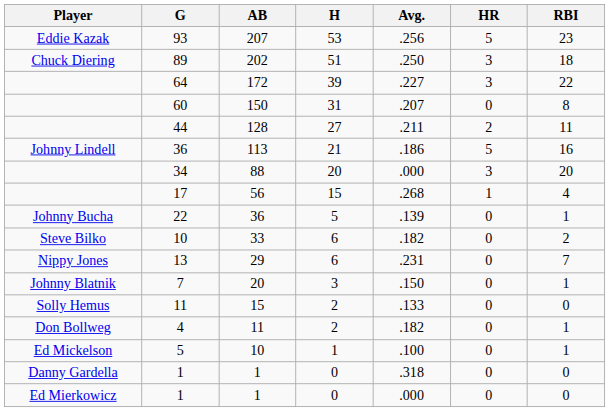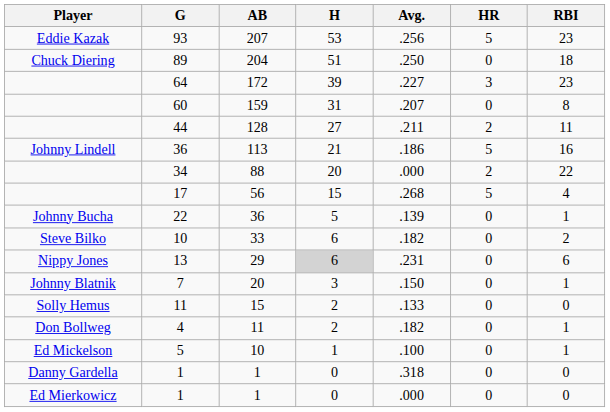 <table class="wikitable sortable">
 <tr>
 <th bgcolor="#DDDDFF" width="16%">Player</th>
 <th bgcolor="#DDDDFF" width="9%">G</th>
 <th bgcolor="#DDDDFF" width="9%">AB</th>
 <th bgcolor="#DDDDFF" width="9%">H</th>
 <th bgcolor="#DDDDFF" width="9%">Avg.</th>
 <th bgcolor="#DDDDFF" width="9%">HR</th>
 <th bgcolor="#DDDDFF" width="9%">RBI</th>
 </tr>
 <tr align="center">
 <td><a href='#'>Eddie Kazak</a></td>
 <td>93</td>
 <td>207</td>
 <td>53</td>
 <td>.256</td>
 <td>5</td>
 <td>23</td>
 </tr>
 <tr align="center">
 <td><a href='#'>Chuck Diering</a></td>
 <td>89</td>
-<td>202</td>
+<td>204</td>
 <td>51</td>
 <td>.250</td>
-<td>3</td>
+<td>0</td>
 <td>18</td>
 </tr>
 <tr align="center">
 <td></td>
 <td>64</td>
 <td>172</td>
 <td>39</td>
 <td>.227</td>
 <td>3</td>
-<td>22</td>
+<td>23</td>
 </tr>
 <tr align="center">
 <td></td>
 <td>60</td>
-<td>150</td>
+<td>159</td>
 <td>31</td>
 <td>.207</td>
 <td>0</td>
 <td>8</td>
 </tr>
 <tr align="center">
 <td></td>
 <td>44</td>
 <td>128</td>
 <td>27</td>
 <td>.211</td>
 <td>2</td>
 <td>11</td>
 </tr>
 <tr align="center">
 <td><a href='#'>Johnny Lindell</a></td>
 <td>36</td>
 <td>113</td>
 <td>21</td>
 <td>.186</td>
 <td>5</td>
 <td>16</td>
 </tr>
 <tr align="center">
 <td></td>
 <td>34</td>
 <td>88</td>
 <td>20</td>
 <td>.000</td>
-<td>3</td>
-<td>20</td>
+<td>2</td>
+<td>22</td>
 </tr>
 <tr align="center">
 <td></td>
 <td>17</td>
 <td>56</td>
 <td>15</td>
 <td>.268</td>
-<td>1</td>
+<td>5</td>
 <td>4</td>
 </tr>
 <tr align="center">
 <td><a href='#'>Johnny Bucha</a></td>
 <td>22</td>
 <td>36</td>
 <td>5</td>
 <td>.139</td>
 <td>0</td>
 <td>1</td>
 </tr>
 <tr align="center">
 <td><a href='#'>Steve Bilko</a></td>
 <td>10</td>
 <td>33</td>
 <td>6</td>
 <td>.182</td>
 <td>0</td>
 <td>2</td>
 </tr>
 <tr align="center">
 <td><a href='#'>Nippy Jones</a></td>
 <td>13</td>
 <td>29</td>
-<td>6</td>
+<td style="background: lightgrey;">6</td>
 <td>.231</td>
 <td>0</td>
-<td>7</td>
+<td>6</td>
 </tr>
 <tr align="center">
 <td><a href='#'>Johnny Blatnik</a></td>
 <td>7</td>
 <td>20</td>
 <td>3</td>
 <td>.150</td>
 <td>0</td>
 <td>1</td>
 </tr>
 <tr align="center">
 <td><a href='#'>Solly Hemus</a></td>
 <td>11</td>
 <td>15</td>
 <td>2</td>
 <td>.133</td>
 <td>0</td>
 <td>0</td>
 </tr>
 <tr align="center">
 <td><a href='#'>Don Bollweg</a></td>
 <td>4</td>
 <td>11</td>
 <td>2</td>
 <td>.182</td>
 <td>0</td>
 <td>1</td>
 </tr>
 <tr align="center">
 <td><a href='#'>Ed Mickelson</a></td>
 <td>5</td>
 <td>10</td>
 <td>1</td>
 <td>.100</td>
 <td>0</td>
 <td>1</td>
 </tr>
 <tr align="center">
 <td><a href='#'>Danny Gardella</a></td>
 <td>1</td>
 <td>1</td>
 <td>0</td>
 <td>.318</td>
 <td>0</td>
 <td>0</td>
 </tr>
 <tr align="center">
 <td><a href='#'>Ed Mierkowicz</a></td>
 <td>1</td>
 <td>1</td>
 <td>0</td>
 <td>.000</td>
 <td>0</td>
 <td>0</td>
 </tr>
 </table>
